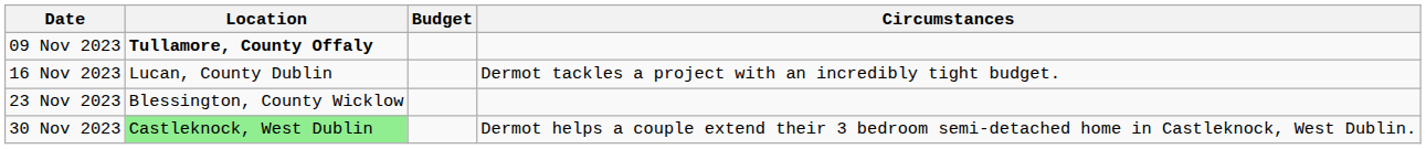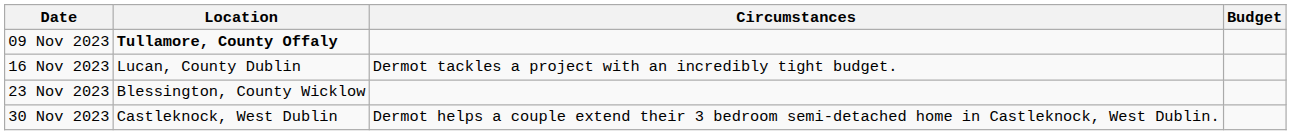 <table class="wikitable">
 <tr>
 <th>Date</th>
 <th>Location</th>
+<th>Circumstances</th>
 <th>Budget</th>
-<th>Circumstances</th>
 </tr>
 <tr>
 <td>09 Nov 2023</td>
 <td><strong>Tullamore, County Offaly</strong></td>
 <td></td>
 <td></td>
 </tr>
 <tr>
 <td>16 Nov 2023</td>
 <td>Lucan, County Dublin</td>
+<td>Dermot tackles a project with an incredibly tight budget.</td>
 <td></td>
-<td>Dermot tackles a project with an incredibly tight budget.</td>
 </tr>
 <tr>
 <td>23 Nov 2023</td>
 <td>Blessington, County Wicklow</td>
 <td></td>
 <td></td>
 </tr>
 <tr>
 <td>30 Nov 2023</td>
-<td style="background: lightgreen;">Castleknock, West Dublin</td>
+<td>Castleknock, West Dublin</td>
+<td>Dermot helps a couple extend their 3 bedroom semi-detached home in Castleknock, West Dublin.</td>
 <td></td>
-<td>Dermot helps a couple extend their 3 bedroom semi-detached home in Castleknock, West Dublin.</td>
 </tr>
 </table>
